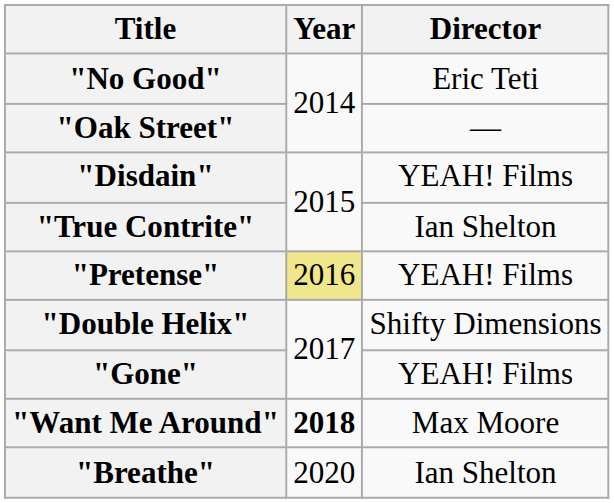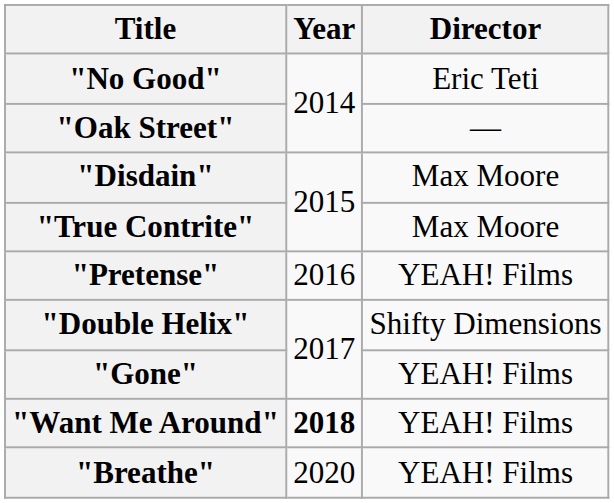 <table class="wikitable plainrowheaders" style="text-align:center;">
 <tr>
 <th scope=col>Title</th>
 <th scope=col>Year</th>
 <th scope=col>Director</th>
 </tr>
 <tr>
 <th scope="row">"No Good"</th>
 <td rowspan="2">2014</td>
 <td>Eric Teti</td>
 </tr>
 <tr>
 <th scope="row">"Oak Street"</th>
 <td>—</td>
 </tr>
 <tr>
 <th scope="row">"Disdain"</th>
 <td rowspan="2">2015</td>
-<td>YEAH! Films</td>
+<td>Max Moore</td>
 </tr>
 <tr>
 <th scope="row">"True Contrite"</th>
-<td>Ian Shelton</td>
+<td>Max Moore</td>
 </tr>
 <tr>
 <th scope="row">"Pretense"</th>
-<td style="background: khaki;">2016</td>
+<td>2016</td>
 <td>YEAH! Films</td>
 </tr>
 <tr>
 <th scope="row">"Double Helix"</th>
 <td rowspan="2">2017</td>
 <td>Shifty Dimensions</td>
 </tr>
 <tr>
 <th scope="row">"Gone"</th>
 <td>YEAH! Films</td>
 </tr>
 <tr>
 <th scope="row">"Want Me Around"</th>
 <td><strong>2018</strong></td>
-<td>Max Moore</td>
+<td>YEAH! Films</td>
 </tr>
 <tr>
 <th scope="row">"Breathe"</th>
 <td rowspan="2">2020</td>
-<td>Ian Shelton</td>
+<td>YEAH! Films</td>
 </tr>
 </table>
